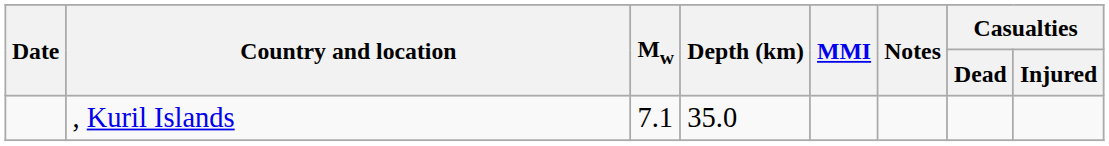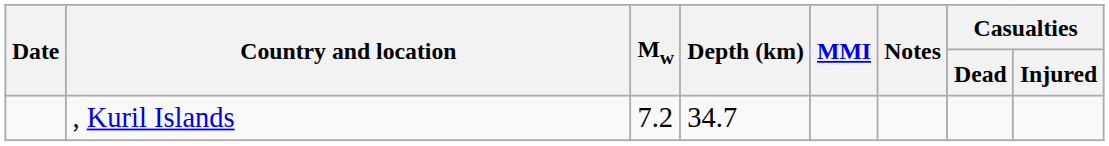 <table class="wikitable sortable sort-under" style="border:1px black; margin-left:1em;">
 <tr>
 <th rowspan="2"><small>Date</small></th>
 <th rowspan="2" style="width: 310px"><small>Country and location</small></th>
 <th rowspan="2"><small>M<sub>w</sub></small></th>
 <th rowspan="2"><small>Depth (km)</small></th>
 <th rowspan="2"><small><a href='#'>MMI</a></small></th>
 <th rowspan="2" class="unsortable"><small>Notes</small></th>
 <th colspan="2"><small>Casualties</small></th>
 </tr>
 <tr>
 <th><small>Dead</small></th>
 <th><small>Injured</small></th>
 </tr>
 <tr>
 <td></td>
 <td>, <a href='#'>Kuril Islands</a></td>
-<td>7.1</td>
-<td>35.0</td>
+<td>7.2</td>
+<td>34.7</td>
 <td></td>
 <td></td>
 <td></td>
 <td></td>
 </tr>
 </table>
